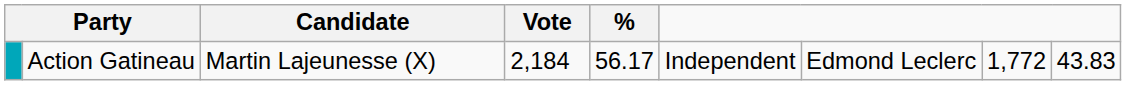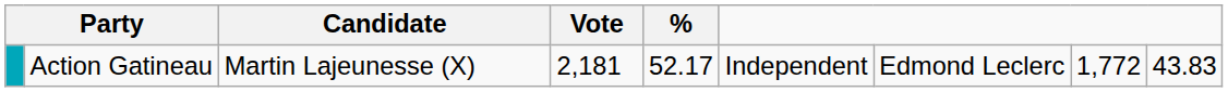 <table class="wikitable">
 <tr>
 <th bgcolor="#DDDDFF" width="100px" colspan="2">Party</th>
 <th bgcolor="#DDDDFF" width="200px">Candidate</th>
 <th bgcolor="#DDDDFF" width="50px">Vote</th>
 <th bgcolor="#DDDDFF" width="30px">%</th>
 </tr>
 <tr>
 <td bgcolor=#00a7ba> </td>
 <td>Action Gatineau</td>
 <td>Martin Lajeunesse (X)</td>
-<td>2,184</td>
-<td>56.17<br></td>
+<td>2,181</td>
+<td>52.17<br></td>
 <td>Independent</td>
 <td>Edmond Leclerc</td>
 <td>1,772</td>
 <td>43.83</td>
 </tr>
 </table>
